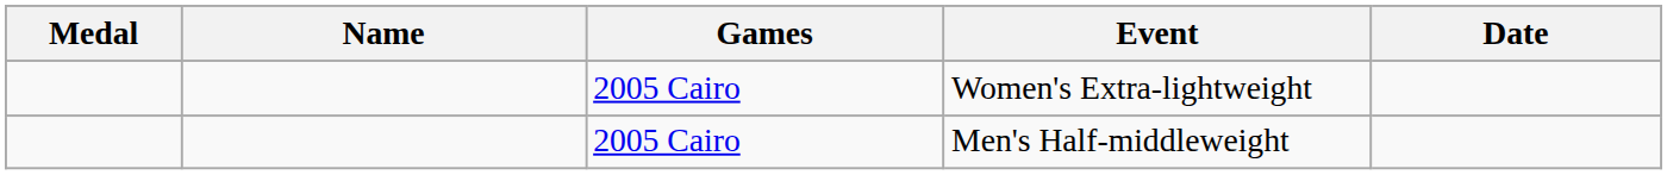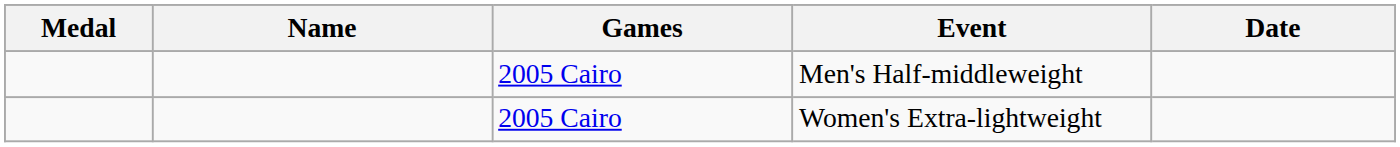 <table class="wikitable sortable" style="font-size:90%">
 <tr>
 <th width="70">Medal</th>
 <th width="170">Name</th>
 <th width="150">Games</th>
 <th width="180">Event</th>
 <th width="120">Date</th>
 </tr>
 <tr>
 <td></td>
 <td></td>
 <td> <a href='#'>2005 Cairo</a></td>
-<td>Women's Extra-lightweight</td>
+<td>Men's Half-middleweight</td>
 <td></td>
 </tr>
 <tr>
 <td></td>
 <td></td>
 <td> <a href='#'>2005 Cairo</a></td>
-<td>Men's Half-middleweight</td>
+<td>Women's Extra-lightweight</td>
 <td></td>
 </tr>
 </table>
